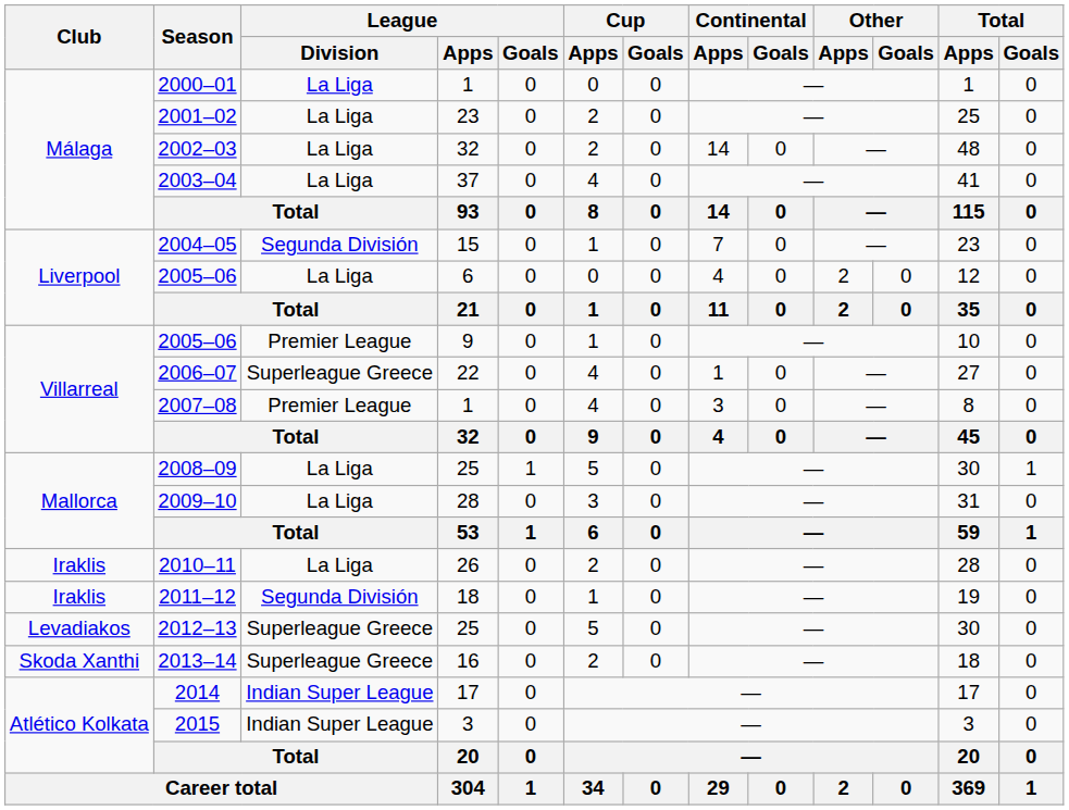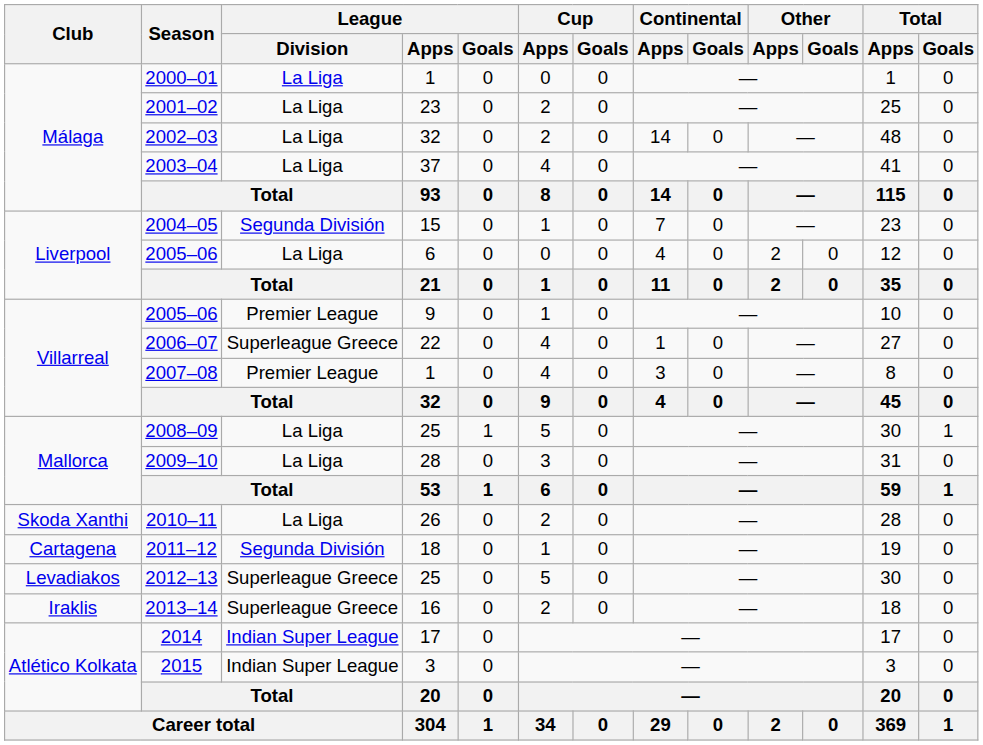 <table class="wikitable" style="text-align: center;">
 <tr>
 <th rowspan="2">Club</th>
 <th rowspan="2">Season</th>
 <th colspan="3">League</th>
 <th colspan="2">Cup</th>
 <th colspan="2">Continental</th>
 <th colspan="2">Other</th>
 <th colspan="2">Total</th>
 </tr>
 <tr>
 <th>Division</th>
 <th>Apps</th>
 <th>Goals</th>
 <th>Apps</th>
 <th>Goals</th>
 <th>Apps</th>
 <th>Goals</th>
 <th>Apps</th>
 <th>Goals</th>
 <th>Apps</th>
 <th>Goals</th>
 </tr>
 <tr>
 <td rowspan="5"><a href='#'>Málaga</a></td>
 <td><a href='#'>2000–01</a></td>
 <td><a href='#'>La Liga</a></td>
 <td>1</td>
 <td>0</td>
 <td>0</td>
 <td>0</td>
 <td colspan="4">—</td>
 <td>1</td>
 <td>0</td>
 </tr>
 <tr>
 <td><a href='#'>2001–02</a></td>
 <td>La Liga</td>
 <td>23</td>
 <td>0</td>
 <td>2</td>
 <td>0</td>
 <td colspan="4">—</td>
 <td>25</td>
 <td>0</td>
 </tr>
 <tr>
 <td><a href='#'>2002–03</a></td>
 <td>La Liga</td>
 <td>32</td>
 <td>0</td>
 <td>2</td>
 <td>0</td>
 <td>14</td>
 <td>0</td>
 <td colspan="2">—</td>
 <td>48</td>
 <td>0</td>
 </tr>
 <tr>
 <td><a href='#'>2003–04</a></td>
 <td>La Liga</td>
 <td>37</td>
 <td>0</td>
 <td>4</td>
 <td>0</td>
 <td colspan="4">—</td>
 <td>41</td>
 <td>0</td>
 </tr>
 <tr>
 <th colspan="2">Total</th>
 <th>93</th>
 <th>0</th>
 <th>8</th>
 <th>0</th>
 <th>14</th>
 <th>0</th>
 <th colspan="2">—</th>
 <th>115</th>
 <th>0</th>
 </tr>
 <tr>
 <td rowspan="3"><a href='#'>Liverpool</a></td>
 <td><a href='#'>2004–05</a></td>
 <td><a href='#'>Segunda División</a></td>
 <td>15</td>
 <td>0</td>
 <td>1</td>
 <td>0</td>
 <td>7</td>
 <td>0</td>
 <td colspan="2">—</td>
 <td>23</td>
 <td>0</td>
 </tr>
 <tr>
 <td><a href='#'>2005–06</a></td>
 <td>La Liga</td>
 <td>6</td>
 <td>0</td>
 <td>0</td>
 <td>0</td>
 <td>4</td>
 <td>0</td>
 <td>2</td>
 <td>0</td>
 <td>12</td>
 <td>0</td>
 </tr>
 <tr>
 <th colspan="2">Total</th>
 <th>21</th>
 <th>0</th>
 <th>1</th>
 <th>0</th>
 <th>11</th>
 <th>0</th>
 <th>2</th>
 <th>0</th>
 <th>35</th>
 <th>0</th>
 </tr>
 <tr>
 <td rowspan="4"><a href='#'>Villarreal</a></td>
 <td><a href='#'>2005–06</a></td>
 <td>Premier League</td>
 <td>9</td>
 <td>0</td>
 <td>1</td>
 <td>0</td>
 <td colspan="4">—</td>
 <td>10</td>
 <td>0</td>
 </tr>
 <tr>
 <td><a href='#'>2006–07</a></td>
 <td>Superleague Greece</td>
 <td>22</td>
 <td>0</td>
 <td>4</td>
 <td>0</td>
 <td>1</td>
 <td>0</td>
 <td colspan="2">—</td>
 <td>27</td>
 <td>0</td>
 </tr>
 <tr>
 <td><a href='#'>2007–08</a></td>
 <td>Premier League</td>
 <td>1</td>
 <td>0</td>
 <td>4</td>
 <td>0</td>
 <td>3</td>
 <td>0</td>
 <td colspan="2">—</td>
 <td>8</td>
 <td>0</td>
 </tr>
 <tr>
 <th colspan="2">Total</th>
 <th>32</th>
 <th>0</th>
 <th>9</th>
 <th>0</th>
 <th>4</th>
 <th>0</th>
 <th colspan="2">—</th>
 <th>45</th>
 <th>0</th>
 </tr>
 <tr>
 <td rowspan="3"><a href='#'>Mallorca</a></td>
 <td><a href='#'>2008–09</a></td>
 <td>La Liga</td>
 <td>25</td>
 <td>1</td>
 <td>5</td>
 <td>0</td>
 <td colspan="4">—</td>
 <td>30</td>
 <td>1</td>
 </tr>
 <tr>
 <td><a href='#'>2009–10</a></td>
 <td>La Liga</td>
 <td>28</td>
 <td>0</td>
 <td>3</td>
 <td>0</td>
 <td colspan="4">—</td>
 <td>31</td>
 <td>0</td>
 </tr>
 <tr>
 <th colspan="2">Total</th>
 <th>53</th>
 <th>1</th>
 <th>6</th>
 <th>0</th>
 <th colspan="4">—</th>
 <th>59</th>
 <th>1</th>
 </tr>
 <tr>
-<td rowspan="1"><a href='#'>Iraklis</a></td>
+<td rowspan="1"><a href='#'>Skoda Xanthi</a></td>
 <td><a href='#'>2010–11</a></td>
 <td>La Liga</td>
 <td>26</td>
 <td>0</td>
 <td>2</td>
 <td>0</td>
 <td colspan="4">—</td>
 <td>28</td>
 <td>0</td>
 </tr>
 <tr>
-<td rowspan="1"><a href='#'>Iraklis</a></td>
+<td rowspan="1"><a href='#'>Cartagena</a></td>
 <td><a href='#'>2011–12</a></td>
 <td><a href='#'>Segunda División</a></td>
 <td>18</td>
 <td>0</td>
 <td>1</td>
 <td>0</td>
 <td colspan="4">—</td>
 <td>19</td>
 <td>0</td>
 </tr>
 <tr>
 <td rowspan="1"><a href='#'>Levadiakos</a></td>
 <td><a href='#'>2012–13</a></td>
 <td>Superleague Greece</td>
 <td>25</td>
 <td>0</td>
 <td>5</td>
 <td>0</td>
 <td colspan="4">—</td>
 <td>30</td>
 <td>0</td>
 </tr>
 <tr>
-<td rowspan="1"><a href='#'>Skoda Xanthi</a></td>
+<td rowspan="1"><a href='#'>Iraklis</a></td>
 <td><a href='#'>2013–14</a></td>
 <td>Superleague Greece</td>
 <td>16</td>
 <td>0</td>
 <td>2</td>
 <td>0</td>
 <td colspan="4">—</td>
 <td>18</td>
 <td>0</td>
 </tr>
 <tr>
 <td rowspan="3"><a href='#'>Atlético Kolkata</a></td>
 <td><a href='#'>2014</a></td>
 <td><a href='#'>Indian Super League</a></td>
 <td>17</td>
 <td>0</td>
 <td colspan="6">—</td>
 <td>17</td>
 <td>0</td>
 </tr>
 <tr>
 <td><a href='#'>2015</a></td>
 <td>Indian Super League</td>
 <td>3</td>
 <td>0</td>
 <td colspan="6">—</td>
 <td>3</td>
 <td>0</td>
 </tr>
 <tr>
 <th colspan="2">Total</th>
 <th>20</th>
 <th>0</th>
 <th colspan="6">—</th>
 <th>20</th>
 <th>0</th>
 </tr>
 <tr>
 <th colspan="3">Career total</th>
 <th>304</th>
 <th>1</th>
 <th>34</th>
 <th>0</th>
 <th>29</th>
 <th>0</th>
 <th>2</th>
 <th>0</th>
 <th>369</th>
 <th>1</th>
 </tr>
 </table>
